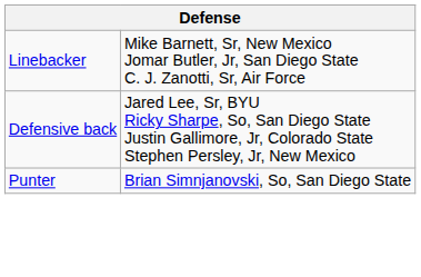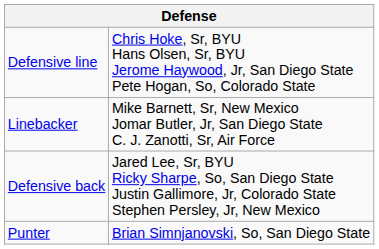 <table class="wikitable" style="font-size: 90%;">
 <tr>
 <th colspan="2">Defense</th>
+</tr>
+<tr>
+<td><a href='#'>Defensive line</a></td>
+<td><a href='#'>Chris Hoke</a>, Sr, BYU<br>Hans Olsen, Sr, BYU<br><a href='#'>Jerome Haywood</a>, Jr, San Diego State<br>Pete Hogan, So, Colorado State</td>
 </tr>
 <tr>
 <td><a href='#'>Linebacker</a></td>
 <td>Mike Barnett, Sr, New Mexico<br>Jomar Butler, Jr, San Diego State<br>C. J. Zanotti, Sr, Air Force</td>
 </tr>
 <tr>
 <td><a href='#'>Defensive back</a></td>
 <td>Jared Lee, Sr, BYU<br><a href='#'>Ricky Sharpe</a>, So, San Diego State<br>Justin Gallimore, Jr, Colorado State<br>Stephen Persley, Jr, New Mexico</td>
 </tr>
 <tr>
 <td><a href='#'>Punter</a></td>
 <td><a href='#'>Brian Simnjanovski</a>, So, San Diego State</td>
 </tr>
 </table>
